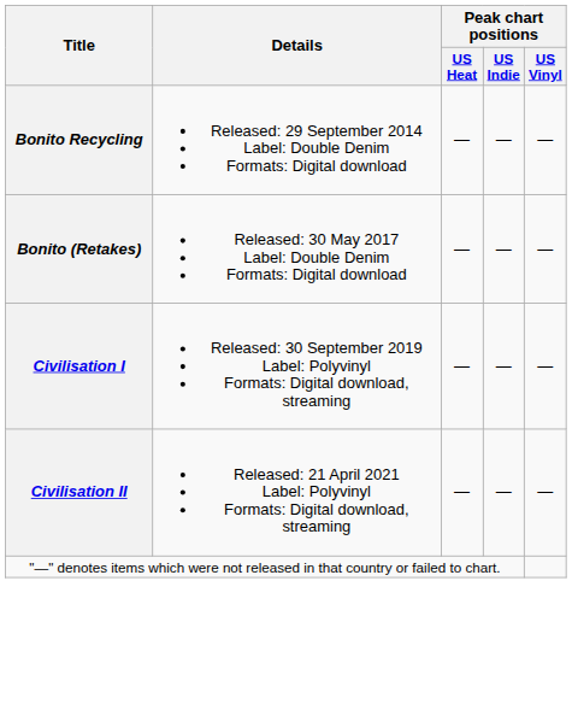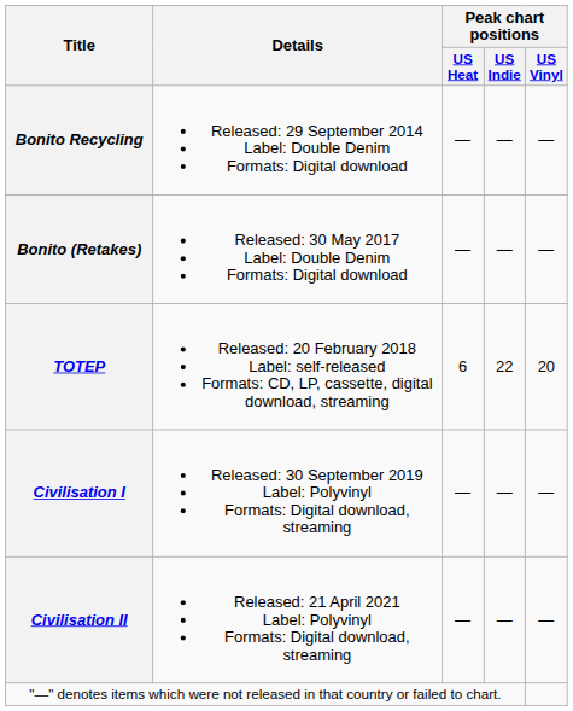 <table class="wikitable plainrowheaders" style="text-align:center;">
 <tr>
 <th scope="col" rowspan="2" style="width:9em;">Title</th>
 <th scope="col" rowspan="2" style="width:18em;">Details</th>
 <th scope="col" colspan="3">Peak chart positions</th>
 </tr>
 <tr>
 <th scope="col" style="width:2.5em;font-size:90%;"><a href='#'>US<br>Heat</a><br></th>
 <th scope="col" style="width:2.5em;font-size:90%;"><a href='#'>US<br>Indie</a><br></th>
 <th scope="col" style="width:2.5em;font-size:90%;"><a href='#'>US<br>Vinyl</a><br></th>
 </tr>
 <tr>
 <th scope="row"><em>Bonito Recycling</em></th>
 <td><br><ul><li>Released: 29 September 2014</li><li>Label: Double Denim</li><li>Formats: Digital download</li></ul></td>
 <td>—</td>
 <td>—</td>
 <td>—</td>
 </tr>
 <tr>
 <th scope="row"><em>Bonito (Retakes)</em></th>
 <td><br><ul><li>Released: 30 May 2017</li><li>Label: Double Denim</li><li>Formats: Digital download</li></ul></td>
 <td>—</td>
 <td>—</td>
 <td>—</td>
 </tr>
 <tr>
+<th scope="row"><em><a href='#'>TOTEP</a></em></th>
+<td><br><ul><li>Released: 20 February 2018</li><li>Label: self-released</li><li>Formats: CD, LP, cassette, digital download, streaming</li></ul></td>
+<td>6</td>
+<td>22</td>
+<td>20</td>
+</tr>
+<tr>
 <th scope="row"><em><a href='#'>Civilisation I</a></em></th>
 <td><br><ul><li>Released: 30 September 2019</li><li>Label: Polyvinyl</li><li>Formats: Digital download, streaming</li></ul></td>
 <td>—</td>
 <td>—</td>
 <td>—</td>
 </tr>
 <tr>
 <th scope="row"><em><a href='#'>Civilisation II</a></em></th>
 <td><br><ul><li>Released: 21 April 2021</li><li>Label: Polyvinyl</li><li>Formats: Digital download, streaming</li></ul></td>
 <td>—</td>
 <td>—</td>
 <td>—</td>
 </tr>
 <tr>
 <td colspan="4" style="font-size:90%">"—" denotes items which were not released in that country or failed to chart.</td>
 </tr>
 </table>
